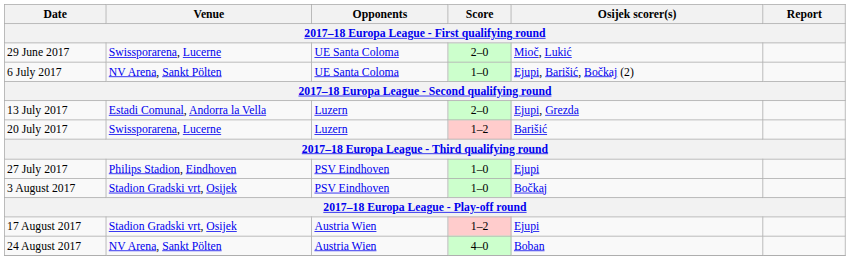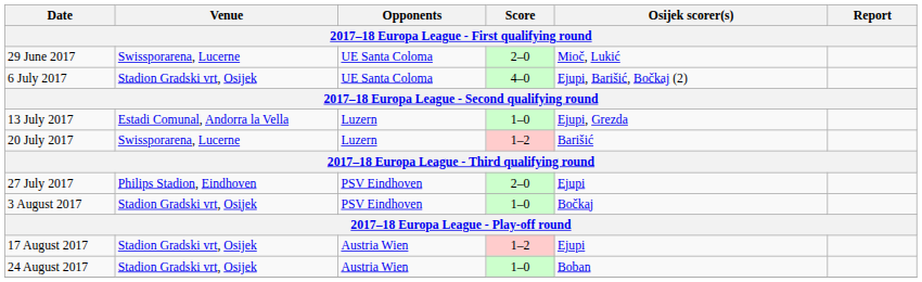 <table class="wikitable" style="font-size:95%;">
 <tr>
 <th width=125>Date</th>
 <th width=260>Venue</th>
 <th width=170>Opponents</th>
 <th width= 75>Score</th>
 <th width=320>Osijek scorer(s)</th>
 <th width=100>Report</th>
 </tr>
 <tr>
 <th colspan=7><a href='#'>2017–18 Europa League - First qualifying round</a></th>
 </tr>
 <tr>
 <td>29 June 2017</td>
 <td><a href='#'>Swissporarena</a>, <a href='#'>Lucerne</a></td>
 <td> <a href='#'>UE Santa Coloma</a></td>
 <td align=center bgcolor=#CCFFCC>2–0</td>
 <td><a href='#'>Mioč</a>, <a href='#'>Lukić</a></td>
 <td></td>
 </tr>
 <tr>
 <td>6 July 2017</td>
-<td><a href='#'>NV Arena</a>, <a href='#'>Sankt Pölten</a></td>
+<td><a href='#'>Stadion Gradski vrt</a>, <a href='#'>Osijek</a></td>
 <td> <a href='#'>UE Santa Coloma</a></td>
-<td align=center bgcolor=#CCFFCC>1–0</td>
+<td align=center bgcolor=#CCFFCC>4–0</td>
 <td><a href='#'>Ejupi</a>, <a href='#'>Barišić</a>, <a href='#'>Bočkaj</a> (2)</td>
 <td></td>
 </tr>
 <tr>
 <th colspan=7><a href='#'>2017–18 Europa League - Second qualifying round</a></th>
 </tr>
 <tr>
 <td>13 July 2017</td>
 <td><a href='#'>Estadi Comunal</a>, <a href='#'>Andorra la Vella</a></td>
 <td> <a href='#'>Luzern</a></td>
-<td align=center bgcolor=#CCFFCC>2–0</td>
+<td align=center bgcolor=#CCFFCC>1–0</td>
 <td><a href='#'>Ejupi</a>, <a href='#'>Grezda</a></td>
 <td></td>
 </tr>
 <tr>
 <td>20 July 2017</td>
 <td><a href='#'>Swissporarena</a>, <a href='#'>Lucerne</a></td>
 <td> <a href='#'>Luzern</a></td>
 <td align=center bgcolor=#FFCCCC>1–2</td>
 <td><a href='#'>Barišić</a></td>
 <td></td>
 </tr>
 <tr>
 <th colspan=7><a href='#'>2017–18 Europa League - Third qualifying round</a></th>
 </tr>
 <tr>
 <td>27 July 2017</td>
 <td><a href='#'>Philips Stadion</a>, <a href='#'>Eindhoven</a></td>
 <td> <a href='#'>PSV Eindhoven</a></td>
-<td align=center bgcolor=#CCFFCC>1–0</td>
+<td align=center bgcolor=#CCFFCC>2–0</td>
 <td><a href='#'>Ejupi</a></td>
 <td></td>
 </tr>
 <tr>
 <td>3 August 2017</td>
 <td><a href='#'>Stadion Gradski vrt</a>, <a href='#'>Osijek</a></td>
 <td> <a href='#'>PSV Eindhoven</a></td>
 <td align=center bgcolor=#CCFFCC>1–0</td>
 <td><a href='#'>Bočkaj</a></td>
 <td></td>
 </tr>
 <tr>
 <th colspan=7><a href='#'>2017–18 Europa League - Play-off round</a></th>
 </tr>
 <tr>
 <td>17 August 2017</td>
 <td><a href='#'>Stadion Gradski vrt</a>, <a href='#'>Osijek</a></td>
 <td> <a href='#'>Austria Wien</a></td>
 <td align=center bgcolor=#FFCCCC>1–2</td>
 <td><a href='#'>Ejupi</a></td>
 <td></td>
 </tr>
 <tr>
 <td>24 August 2017</td>
-<td><a href='#'>NV Arena</a>, <a href='#'>Sankt Pölten</a></td>
+<td><a href='#'>Stadion Gradski vrt</a>, <a href='#'>Osijek</a></td>
 <td> <a href='#'>Austria Wien</a></td>
-<td align=center bgcolor=#CCFFCC>4–0</td>
+<td align=center bgcolor=#CCFFCC>1–0</td>
 <td><a href='#'>Boban</a></td>
 <td></td>
 </tr>
 <tr>
 </tr>
 </table>
